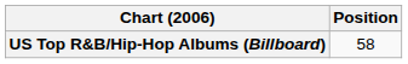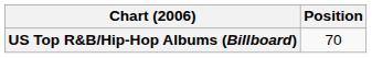 <table class="wikitable plainrowheaders" style="text-align:center;">
 <tr>
 <th scope="col">Chart (2006)</th>
 <th scope="col">Position</th>
 </tr>
 <tr>
 <th scope="row">US Top R&B/Hip-Hop Albums (<em>Billboard</em>)</th>
-<td>58</td>
+<td>70</td>
 </tr>
 </table>
